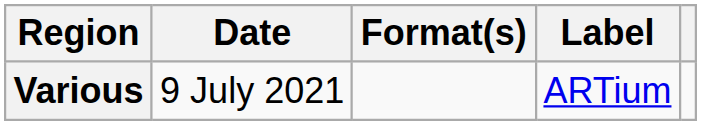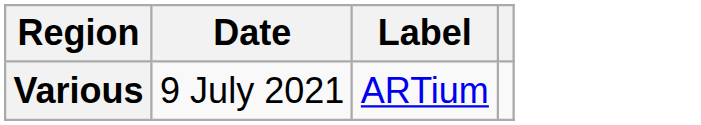 <table class="wikitable plainrowheaders">
 <tr>
 <th scope="col">Region</th>
 <th scope="col">Date</th>
-<th scope="col">Format(s)</th>
 <th scope="col">Label</th>
 <th scope="col"></th>
 </tr>
 <tr>
 <th scope="row">Various</th>
 <td>9 July 2021</td>
-<td></td>
 <td><a href='#'>ARTium</a></td>
 <td></td>
 </tr>
 </table>
